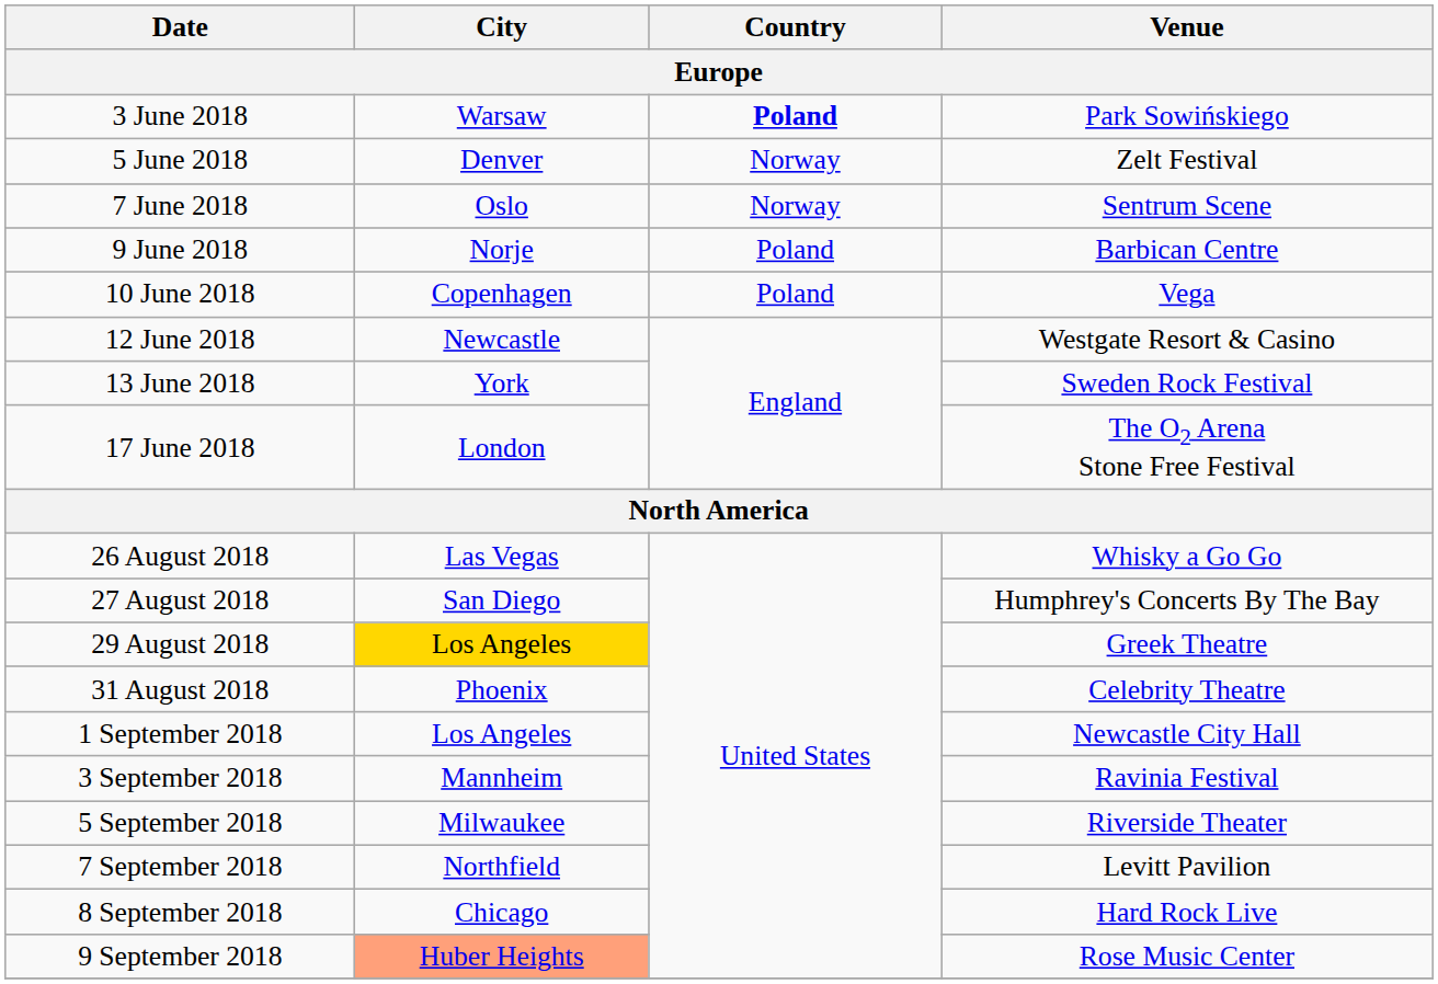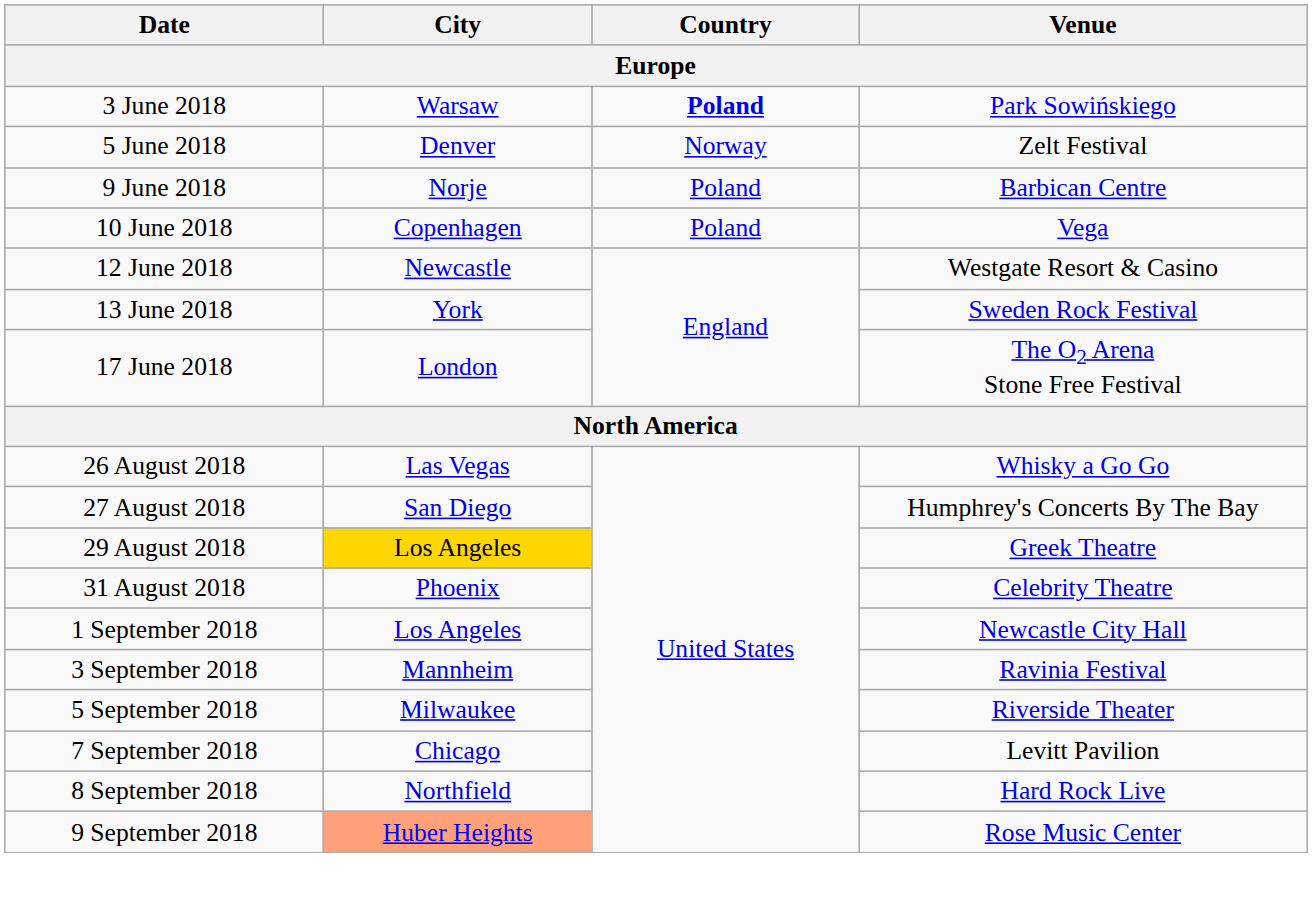 <table class="wikitable plainrowheaders" style="text-align:center;">
 <tr>
 <th scope="col" style="width:12em;">Date</th>
 <th scope="col" style="width:10em;">City</th>
 <th scope="col" style="width:10em;">Country</th>
 <th scope="col" style="width:17em;">Venue</th>
 </tr>
 <tr>
 <th colspan="4">Europe</th>
 </tr>
 <tr>
 <td>3 June 2018</td>
 <td><a href='#'>Warsaw</a></td>
 <td><strong><a href='#'>Poland</a></strong></td>
 <td><a href='#'>Park Sowińskiego</a></td>
 </tr>
 <tr>
 <td>5 June 2018</td>
 <td><a href='#'>Denver</a></td>
 <td><a href='#'>Norway</a></td>
 <td>Zelt Festival</td>
-</tr>
-<tr>
-<td>7 June 2018</td>
-<td><a href='#'>Oslo</a></td>
-<td><a href='#'>Norway</a></td>
-<td><a href='#'>Sentrum Scene</a></td>
 </tr>
 <tr>
 <td>9 June 2018</td>
 <td><a href='#'>Norje</a></td>
 <td><a href='#'>Poland</a></td>
 <td><a href='#'>Barbican Centre</a></td>
 </tr>
 <tr>
 <td>10 June 2018</td>
 <td><a href='#'>Copenhagen</a></td>
 <td><a href='#'>Poland</a></td>
 <td><a href='#'>Vega</a></td>
 </tr>
 <tr>
 <td>12 June 2018</td>
 <td><a href='#'>Newcastle</a></td>
 <td rowspan="3"><a href='#'>England</a></td>
 <td>Westgate Resort & Casino</td>
 </tr>
 <tr>
 <td>13 June 2018</td>
 <td><a href='#'>York</a></td>
 <td><a href='#'>Sweden Rock Festival</a></td>
 </tr>
 <tr>
 <td>17 June 2018</td>
 <td><a href='#'>London</a></td>
 <td><a href='#'>The O<sub>2</sub> Arena</a><br>Stone Free Festival</td>
 </tr>
 <tr>
 <th colspan="4">North America</th>
 </tr>
 <tr>
 <td>26 August 2018</td>
 <td><a href='#'>Las Vegas</a></td>
 <td rowspan="10"><a href='#'>United States</a></td>
 <td><a href='#'>Whisky a Go Go</a></td>
 </tr>
 <tr>
 <td>27 August 2018</td>
 <td><a href='#'>San Diego</a></td>
 <td>Humphrey's Concerts By The Bay</td>
 </tr>
 <tr>
 <td>29 August 2018</td>
 <td style="background: gold;">Los Angeles</td>
 <td><a href='#'>Greek Theatre</a></td>
 </tr>
 <tr>
 <td>31 August 2018</td>
 <td><a href='#'>Phoenix</a></td>
 <td><a href='#'>Celebrity Theatre</a></td>
 </tr>
 <tr>
 <td>1 September 2018</td>
 <td><a href='#'>Los Angeles</a></td>
 <td><a href='#'>Newcastle City Hall</a></td>
 </tr>
 <tr>
 <td>3 September 2018</td>
 <td><a href='#'>Mannheim</a></td>
 <td><a href='#'>Ravinia Festival</a></td>
 </tr>
 <tr>
 <td>5 September 2018</td>
 <td><a href='#'>Milwaukee</a></td>
 <td><a href='#'>Riverside Theater</a></td>
 </tr>
 <tr>
 <td>7 September 2018</td>
-<td><a href='#'>Northfield</a></td>
+<td><a href='#'>Chicago</a></td>
 <td>Levitt Pavilion</td>
 </tr>
 <tr>
 <td>8 September 2018</td>
-<td><a href='#'>Chicago</a></td>
+<td><a href='#'>Northfield</a></td>
 <td><a href='#'>Hard Rock Live</a></td>
 </tr>
 <tr>
 <td>9 September 2018</td>
 <td style="background: lightsalmon;"><a href='#'>Huber Heights</a></td>
 <td><a href='#'>Rose Music Center</a></td>
 </tr>
 <tr>
 </tr>
 </table>
